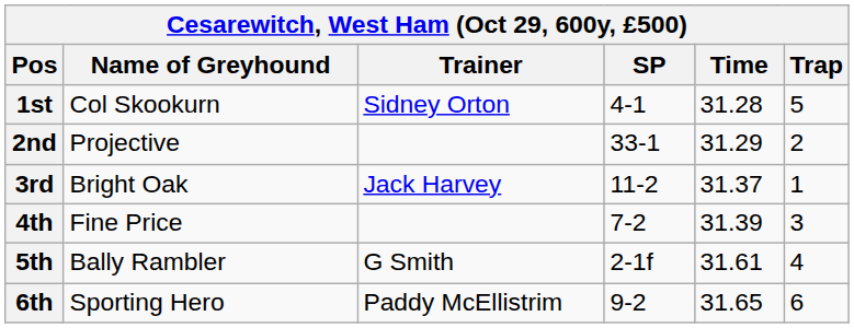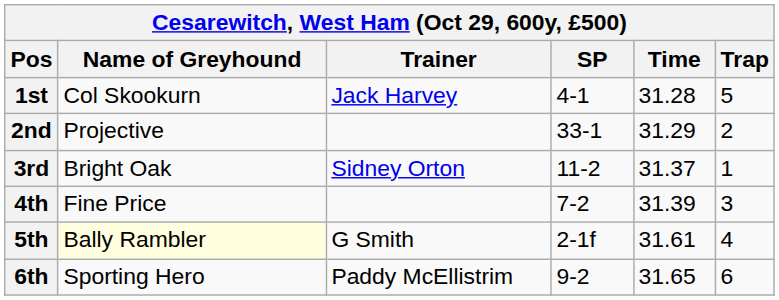 <table class="wikitable">
 <tr>
 <th colspan="6"><a href='#'>Cesarewitch</a>, <a href='#'>West Ham</a> (Oct 29, 600y, £500)</th>
 </tr>
 <tr>
 <th width=30>Pos</th>
 <th width=180>Name of Greyhound</th>
 <th width=150>Trainer</th>
 <th width=50>SP</th>
 <th width=50>Time</th>
 <th width=30>Trap</th>
 </tr>
 <tr>
 <th>1st</th>
 <td>Col Skookurn</td>
-<td><a href='#'>Sidney Orton</a></td>
+<td><a href='#'>Jack Harvey</a></td>
 <td>4-1</td>
 <td>31.28</td>
 <td>5</td>
 </tr>
 <tr>
 <th>2nd</th>
 <td>Projective</td>
 <td></td>
 <td>33-1</td>
 <td>31.29</td>
 <td>2</td>
 </tr>
 <tr>
 <th>3rd</th>
 <td>Bright Oak</td>
-<td><a href='#'>Jack Harvey</a></td>
+<td><a href='#'>Sidney Orton</a></td>
 <td>11-2</td>
 <td>31.37</td>
 <td>1</td>
 </tr>
 <tr>
 <th>4th</th>
 <td>Fine Price</td>
 <td></td>
 <td>7-2</td>
 <td>31.39</td>
 <td>3</td>
 </tr>
 <tr>
 <th>5th</th>
-<td>Bally Rambler</td>
+<td style="background: lightyellow;">Bally Rambler</td>
 <td>G Smith</td>
 <td>2-1f</td>
 <td>31.61</td>
 <td>4</td>
 </tr>
 <tr>
 <th>6th</th>
 <td>Sporting Hero</td>
 <td>Paddy McEllistrim</td>
 <td>9-2</td>
 <td>31.65</td>
 <td>6</td>
 </tr>
 </table>
